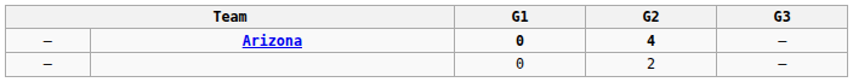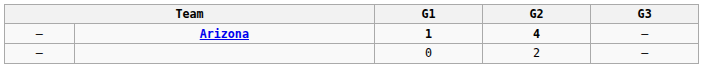 <table class="wikitable" style="font-size:90%; width: 55%; text-align: center">
 <tr>
 <th colspan=2>Team</th>
 <th>G1</th>
 <th>G2</th>
 <th>G3</th>
 </tr>
 <tr>
 <td>–</td>
 <td><strong><a href='#'>Arizona</a></strong></td>
-<td><strong>0</strong></td>
+<td><strong>1</strong></td>
 <td><strong>4</strong></td>
 <td>—</td>
 </tr>
 <tr>
 <td>–</td>
 <td></td>
 <td>0</td>
 <td>2</td>
 <td>—</td>
 </tr>
 </table>
